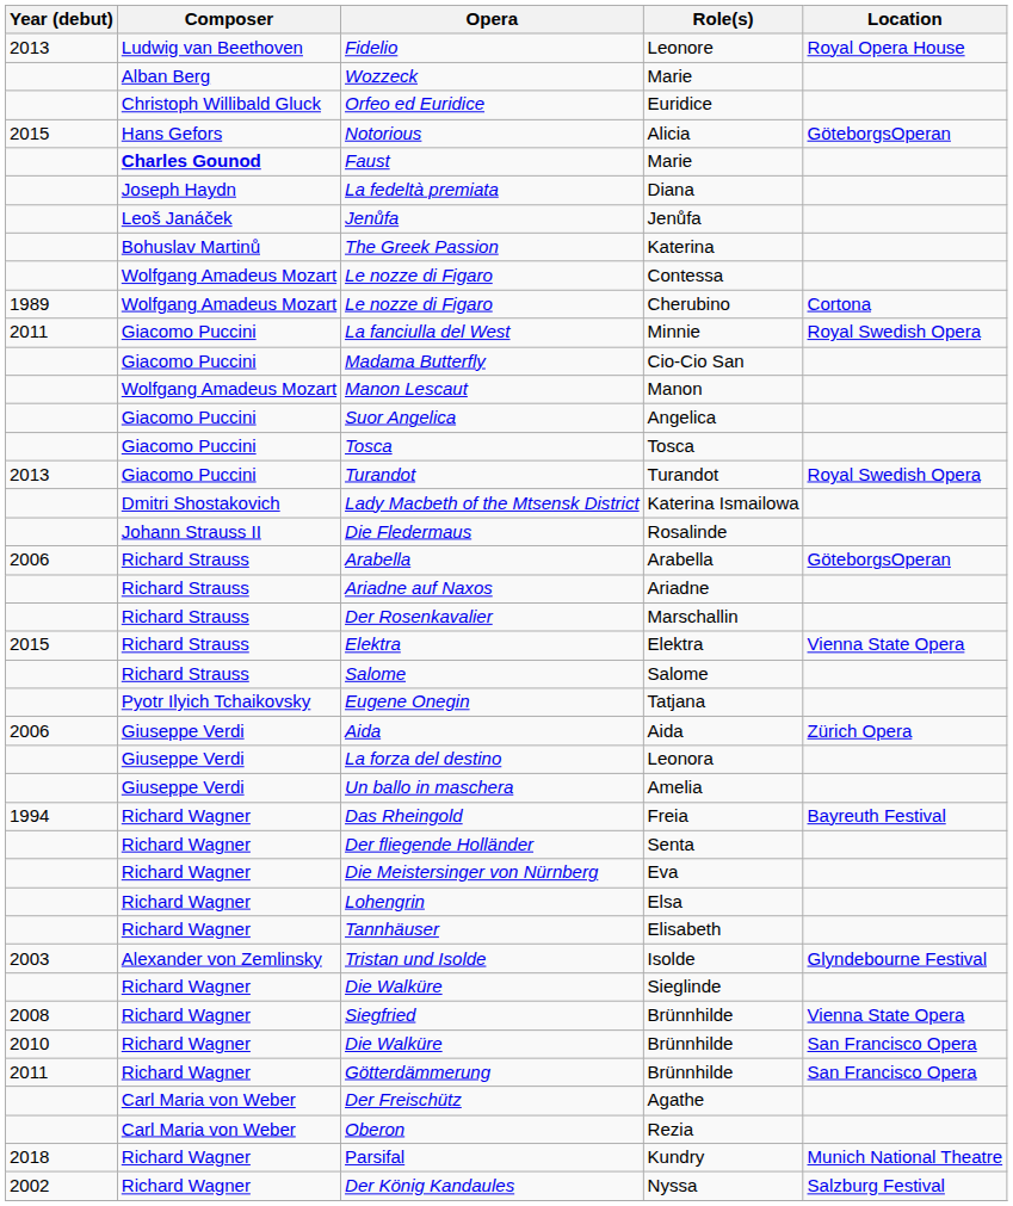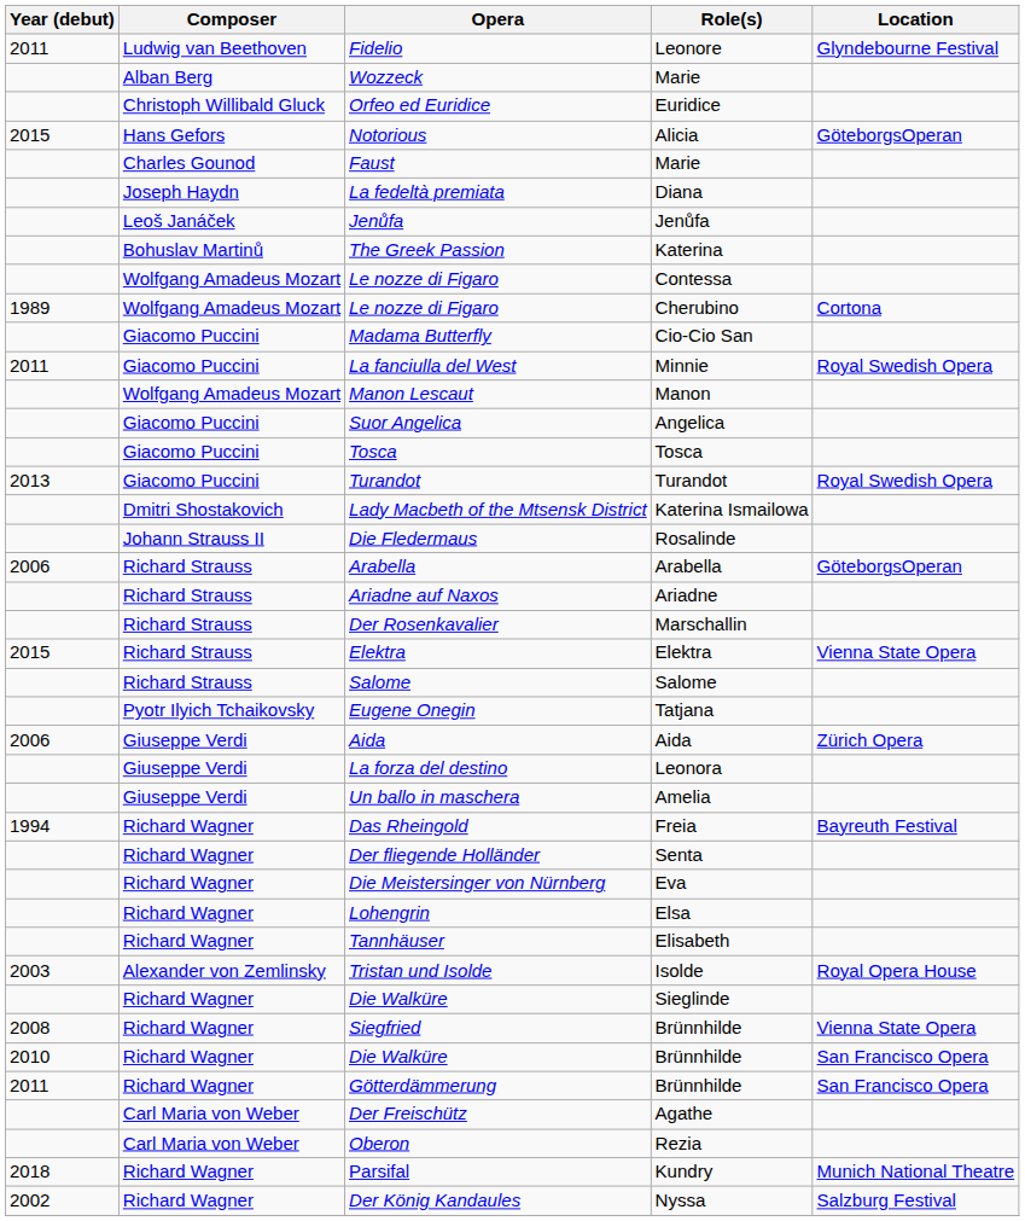 <table class="wikitable sortable">
 <tr>
 <th>Year (debut)</th>
 <th>Composer</th>
 <th>Opera</th>
 <th>Role(s)</th>
 <th>Location</th>
 </tr>
 <tr>
-<td>2013</td>
+<td>2011</td>
 <td><a href='#'>Ludwig van Beethoven</a></td>
 <td><em><a href='#'>Fidelio</a></em></td>
 <td>Leonore</td>
-<td><a href='#'>Royal Opera House</a></td>
+<td><a href='#'>Glyndebourne Festival</a></td>
 </tr>
 <tr>
 <td></td>
 <td><a href='#'>Alban Berg</a></td>
 <td><em><a href='#'>Wozzeck</a></em></td>
 <td>Marie</td>
 <td></td>
 </tr>
 <tr>
 <td></td>
 <td><a href='#'>Christoph Willibald Gluck</a></td>
 <td><em><a href='#'>Orfeo ed Euridice</a></em></td>
 <td>Euridice</td>
 <td></td>
 </tr>
 <tr>
 <td>2015</td>
 <td><a href='#'>Hans Gefors</a></td>
 <td><em><a href='#'>Notorious</a></em></td>
 <td>Alicia</td>
 <td><a href='#'>GöteborgsOperan</a></td>
 </tr>
 <tr>
 <td></td>
-<td><strong><a href='#'>Charles Gounod</a></strong></td>
+<td><a href='#'>Charles Gounod</a></td>
 <td><a href='#'><em>Faust</em></a></td>
 <td>Marie</td>
 <td></td>
 </tr>
 <tr>
 <td></td>
 <td><a href='#'>Joseph Haydn</a></td>
 <td><em><a href='#'>La fedeltà premiata</a></em></td>
 <td>Diana</td>
 <td></td>
 </tr>
 <tr>
 <td></td>
 <td><a href='#'>Leoš Janáček</a></td>
 <td><em><a href='#'>Jenůfa</a></em></td>
 <td>Jenůfa</td>
 <td></td>
 </tr>
 <tr>
 <td></td>
 <td><a href='#'>Bohuslav Martinů</a></td>
 <td><em><a href='#'>The Greek Passion</a></em></td>
 <td>Katerina</td>
 <td></td>
 </tr>
 <tr>
 <td></td>
 <td><a href='#'>Wolfgang Amadeus Mozart</a></td>
 <td><em><a href='#'>Le nozze di Figaro</a></em></td>
 <td>Contessa</td>
 <td></td>
 </tr>
 <tr>
 <td>1989</td>
 <td><a href='#'>Wolfgang Amadeus Mozart</a></td>
 <td><em><a href='#'>Le nozze di Figaro</a></em></td>
 <td>Cherubino</td>
 <td><a href='#'>Cortona</a></td>
 </tr>
 <tr>
+<td></td>
+<td><a href='#'>Giacomo Puccini</a></td>
+<td><em><a href='#'>Madama Butterfly</a></em></td>
+<td>Cio-Cio San</td>
+<td></td>
+</tr>
+<tr>
 <td>2011</td>
 <td><a href='#'>Giacomo Puccini</a></td>
 <td><em><a href='#'>La fanciulla del West</a></em></td>
 <td>Minnie</td>
 <td><a href='#'>Royal Swedish Opera</a></td>
-</tr>
-<tr>
-<td></td>
-<td><a href='#'>Giacomo Puccini</a></td>
-<td><em><a href='#'>Madama Butterfly</a></em></td>
-<td>Cio-Cio San</td>
-<td></td>
 </tr>
 <tr>
 <td></td>
 <td><a href='#'>Wolfgang Amadeus Mozart</a></td>
 <td><em><a href='#'>Manon Lescaut</a></em></td>
 <td>Manon</td>
 <td></td>
 </tr>
 <tr>
 <td></td>
 <td><a href='#'>Giacomo Puccini</a></td>
 <td><em><a href='#'>Suor Angelica</a></em></td>
 <td>Angelica</td>
 <td></td>
 </tr>
 <tr>
 <td></td>
 <td><a href='#'>Giacomo Puccini</a></td>
 <td><em><a href='#'>Tosca</a></em></td>
 <td>Tosca</td>
 <td></td>
 </tr>
 <tr>
 <td>2013</td>
 <td><a href='#'>Giacomo Puccini</a></td>
 <td><em><a href='#'>Turandot</a></em></td>
 <td>Turandot</td>
 <td><a href='#'>Royal Swedish Opera</a></td>
 </tr>
 <tr>
 <td></td>
 <td><a href='#'>Dmitri Shostakovich</a></td>
 <td><em><a href='#'>Lady Macbeth of the Mtsensk District</a></em></td>
 <td>Katerina Ismailowa</td>
 <td></td>
 </tr>
 <tr>
 <td></td>
 <td><a href='#'>Johann Strauss II</a></td>
 <td><em><a href='#'>Die Fledermaus</a></em></td>
 <td>Rosalinde</td>
 <td></td>
 </tr>
 <tr>
 <td>2006</td>
 <td><a href='#'>Richard Strauss</a></td>
 <td><em><a href='#'>Arabella</a></em></td>
 <td>Arabella</td>
 <td><a href='#'>GöteborgsOperan</a></td>
 </tr>
 <tr>
 <td></td>
 <td><a href='#'>Richard Strauss</a></td>
 <td><em><a href='#'>Ariadne auf Naxos</a></em></td>
 <td>Ariadne</td>
 <td></td>
 </tr>
 <tr>
 <td></td>
 <td><a href='#'>Richard Strauss</a></td>
 <td><em><a href='#'>Der Rosenkavalier</a></em></td>
 <td>Marschallin</td>
 <td></td>
 </tr>
 <tr>
 <td>2015</td>
 <td><a href='#'>Richard Strauss</a></td>
 <td><em><a href='#'>Elektra</a></em></td>
 <td>Elektra</td>
 <td><a href='#'>Vienna State Opera</a></td>
 </tr>
 <tr>
 <td></td>
 <td><a href='#'>Richard Strauss</a></td>
 <td><em><a href='#'>Salome</a></em></td>
 <td>Salome</td>
 <td></td>
 </tr>
 <tr>
 <td></td>
 <td><a href='#'>Pyotr Ilyich Tchaikovsky</a></td>
 <td><em><a href='#'>Eugene Onegin</a></em></td>
 <td>Tatjana</td>
 <td></td>
 </tr>
 <tr>
 <td>2006</td>
 <td><a href='#'>Giuseppe Verdi</a></td>
 <td><em><a href='#'>Aida</a></em></td>
 <td>Aida</td>
 <td><a href='#'>Zürich Opera</a></td>
 </tr>
 <tr>
 <td></td>
 <td><a href='#'>Giuseppe Verdi</a></td>
 <td><em><a href='#'>La forza del destino</a></em></td>
 <td>Leonora</td>
 <td></td>
 </tr>
 <tr>
 <td></td>
 <td><a href='#'>Giuseppe Verdi</a></td>
 <td><em><a href='#'>Un ballo in maschera</a></em></td>
 <td>Amelia</td>
 <td></td>
 </tr>
 <tr>
 <td>1994</td>
 <td><a href='#'>Richard Wagner</a></td>
 <td><em><a href='#'>Das Rheingold</a></em></td>
 <td>Freia</td>
 <td><a href='#'>Bayreuth Festival</a></td>
 </tr>
 <tr>
 <td></td>
 <td><a href='#'>Richard Wagner</a></td>
 <td><em><a href='#'>Der fliegende Holländer</a></em></td>
 <td>Senta</td>
 <td></td>
 </tr>
 <tr>
 <td></td>
 <td><a href='#'>Richard Wagner</a></td>
 <td><em><a href='#'>Die Meistersinger von Nürnberg</a></em></td>
 <td>Eva</td>
 <td></td>
 </tr>
 <tr>
 <td></td>
 <td><a href='#'>Richard Wagner</a></td>
 <td><em><a href='#'>Lohengrin</a></em></td>
 <td>Elsa</td>
 <td></td>
 </tr>
 <tr>
 <td></td>
 <td><a href='#'>Richard Wagner</a></td>
 <td><em><a href='#'>Tannhäuser</a></em></td>
 <td>Elisabeth</td>
 <td></td>
 </tr>
 <tr>
 <td>2003</td>
 <td><a href='#'>Alexander von Zemlinsky</a></td>
 <td><em><a href='#'>Tristan und Isolde</a></em></td>
 <td>Isolde</td>
-<td><a href='#'>Glyndebourne Festival</a></td>
+<td><a href='#'>Royal Opera House</a></td>
 </tr>
 <tr>
 <td></td>
 <td><a href='#'>Richard Wagner</a></td>
 <td><em><a href='#'>Die Walküre</a></em></td>
 <td>Sieglinde</td>
 <td></td>
 </tr>
 <tr>
 <td>2008</td>
 <td><a href='#'>Richard Wagner</a></td>
 <td><em><a href='#'>Siegfried</a></em></td>
 <td>Brünnhilde</td>
 <td><a href='#'>Vienna State Opera</a></td>
 </tr>
 <tr>
 <td>2010</td>
 <td><a href='#'>Richard Wagner</a></td>
 <td><em><a href='#'>Die Walküre</a></em></td>
 <td>Brünnhilde</td>
 <td><a href='#'>San Francisco Opera</a></td>
 </tr>
 <tr>
 <td>2011</td>
 <td><a href='#'>Richard Wagner</a></td>
 <td><em><a href='#'>Götterdämmerung</a></em></td>
 <td>Brünnhilde</td>
 <td><a href='#'>San Francisco Opera</a></td>
 </tr>
 <tr>
 <td></td>
 <td><a href='#'>Carl Maria von Weber</a></td>
 <td><em><a href='#'>Der Freischütz</a></em></td>
 <td>Agathe</td>
 <td></td>
 </tr>
 <tr>
 <td></td>
 <td><a href='#'>Carl Maria von Weber</a></td>
 <td><em><a href='#'>Oberon</a></em></td>
 <td>Rezia</td>
 <td></td>
 </tr>
 <tr>
 <td>2018</td>
 <td><a href='#'>Richard Wagner</a></td>
 <td><a href='#'>Parsifal</a></td>
 <td>Kundry</td>
 <td><a href='#'>Munich National Theatre</a></td>
 </tr>
 <tr>
 <td>2002</td>
 <td><a href='#'>Richard Wagner</a></td>
 <td><em><a href='#'>Der König Kandaules</a></em></td>
 <td>Nyssa</td>
 <td><a href='#'>Salzburg Festival</a></td>
 </tr>
 <tr>
 </tr>
 </table>
